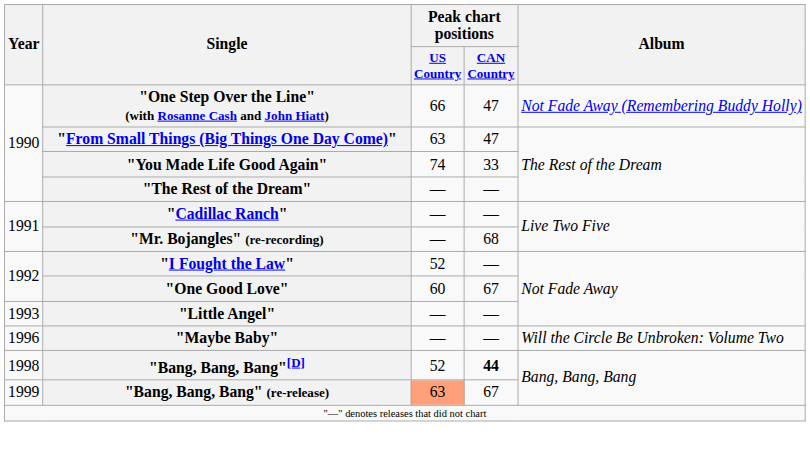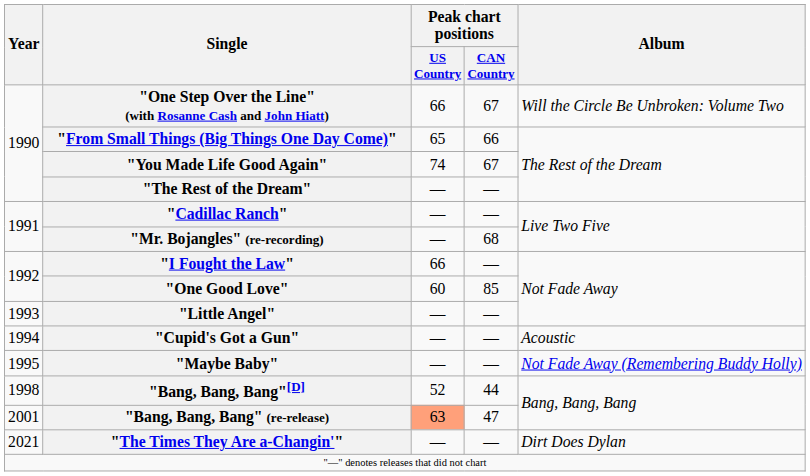 <table class="wikitable plainrowheaders" style="text-align:center;">
 <tr>
 <th rowspan="2">Year</th>
 <th rowspan="2" style="width:23em;">Single</th>
 <th colspan="2">Peak chart<br>positions</th>
 <th rowspan="2">Album</th>
 </tr>
 <tr style="font-size:smaller;">
 <th style="width:45px;"><a href='#'>US Country</a><br></th>
 <th style="width:45px;"><a href='#'>CAN Country</a></th>
 </tr>
 <tr>
 <td rowspan="4">1990</td>
 <th scope="row">"One Step Over the Line"<br><small>(with <a href='#'>Rosanne Cash</a> and <a href='#'>John Hiatt</a>)</small></th>
 <td>66</td>
-<td>47</td>
-<td align="left"><em><a href='#'>Not Fade Away (Remembering Buddy Holly)</a></em></td>
+<td>67</td>
+<td style="text-align:left;"><em>Will the Circle Be Unbroken: Volume Two</em></td>
 </tr>
 <tr>
 <th scope="row">"<a href='#'>From Small Things (Big Things One Day Come)</a>"</th>
-<td>63</td>
-<td>47</td>
+<td>65</td>
+<td>66</td>
 <td style="text-align:left;" rowspan="3"><em>The Rest of the Dream</em></td>
 </tr>
 <tr>
 <th scope="row">"You Made Life Good Again"</th>
 <td>74</td>
-<td>33</td>
+<td>67</td>
 </tr>
 <tr>
 <th scope="row">"The Rest of the Dream"</th>
 <td>—</td>
 <td>—</td>
 </tr>
 <tr>
 <td rowspan="2">1991</td>
 <th scope="row">"<a href='#'>Cadillac Ranch</a>"</th>
 <td>—</td>
 <td>—</td>
 <td style="text-align:left;" rowspan="2"><em>Live Two Five</em></td>
 </tr>
 <tr>
 <th scope="row">"Mr. Bojangles" <small>(re-recording)</small></th>
 <td>—</td>
 <td>68</td>
 </tr>
 <tr>
 <td rowspan="2">1992</td>
 <th scope="row">"<a href='#'>I Fought the Law</a>"</th>
-<td>52</td>
+<td>66</td>
 <td>—</td>
 <td style="text-align:left;" rowspan="3"><em>Not Fade Away</em></td>
 </tr>
 <tr>
 <th scope="row">"One Good Love"</th>
 <td>60</td>
-<td>67</td>
+<td>85</td>
 </tr>
 <tr>
 <td>1993</td>
 <th scope="row">"Little Angel"</th>
 <td>—</td>
 <td>—</td>
 </tr>
 <tr>
-<td>1996</td>
+<td>1994</td>
+<th scope="row">"Cupid's Got a Gun"</th>
+<td>—</td>
+<td>—</td>
+<td align="left"><em>Acoustic</em></td>
+</tr>
+<tr>
+<td>1995</td>
 <th scope="row">"Maybe Baby"</th>
 <td>—</td>
 <td>—</td>
-<td style="text-align:left;"><em>Will the Circle Be Unbroken: Volume Two</em></td>
+<td align="left"><em><a href='#'>Not Fade Away (Remembering Buddy Holly)</a></em></td>
 </tr>
 <tr>
 <td>1998</td>
 <th scope="row">"Bang, Bang, Bang"<sup><span></span><a href='#'><strong>[D]</strong></a></sup></th>
 <td>52</td>
-<td><strong>44</strong></td>
+<td>44</td>
 <td style="text-align:left;" rowspan="2"><em>Bang, Bang, Bang</em></td>
 </tr>
 <tr>
-<td>1999</td>
+<td>2001</td>
 <th scope="row">"Bang, Bang, Bang" <small>(re-release)</small></th>
 <td style="background: lightsalmon;">63</td>
-<td>67</td>
+<td>47</td>
+</tr>
+<tr>
+<td>2021</td>
+<th scope="row">"<a href='#'>The Times They Are a-Changin'</a>"<br></th>
+<td>—</td>
+<td>—</td>
+<td style="text-align:left;"><em>Dirt Does Dylan</em></td>
 </tr>
 <tr>
 <td colspan="5" style="font-size:8pt">"—" denotes releases that did not chart</td>
 </tr>
 </table>
